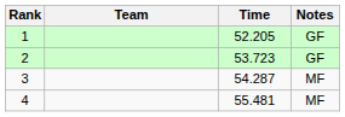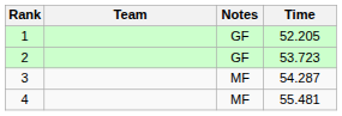 <table class=wikitable style="text-align:center">
 <tr>
 <th width=40>Rank</th>
 <th width=200>Team</th>
+<th width=50>Notes</th>
 <th width=80>Time</th>
-<th width=50>Notes</th>
 </tr>
 <tr style="background:#ccffcc;">
 <td>1</td>
 <td align=left></td>
+<td>GF</td>
 <td>52.205</td>
-<td>GF</td>
 </tr>
 <tr style="background:#ccffcc;">
 <td>2</td>
 <td align=left></td>
+<td>GF</td>
 <td>53.723</td>
-<td>GF</td>
 </tr>
 <tr>
 <td>3</td>
 <td align=left></td>
+<td>MF</td>
 <td>54.287</td>
-<td>MF</td>
 </tr>
 <tr>
 <td>4</td>
 <td align=left></td>
+<td>MF</td>
 <td>55.481</td>
-<td>MF</td>
 </tr>
 </table>
